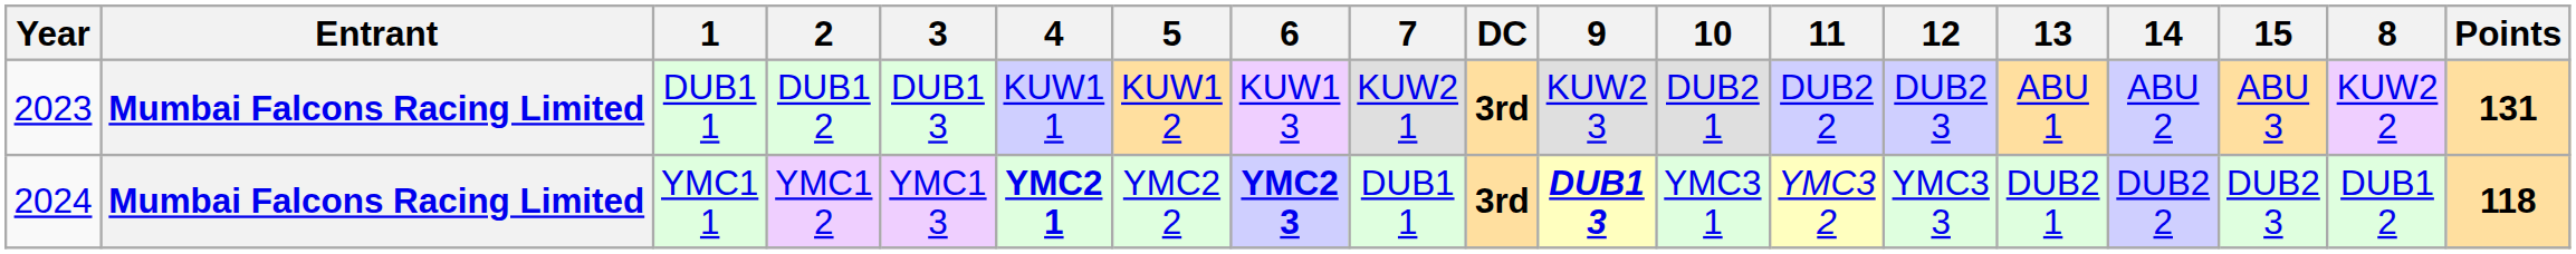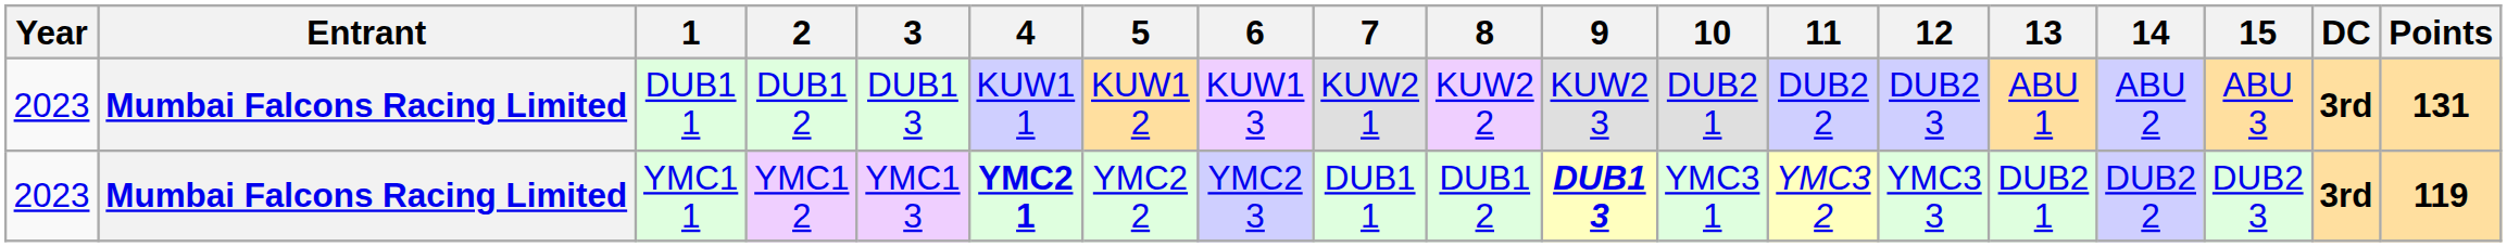 <table class="wikitable" style="text-align:center; font-size:85%;">
 <tr>
 <th>Year</th>
 <th>Entrant</th>
 <th>1</th>
 <th>2</th>
 <th>3</th>
 <th>4</th>
 <th>5</th>
 <th>6</th>
 <th>7</th>
-<th>DC</th>
+<th>8</th>
 <th>9</th>
 <th>10</th>
 <th>11</th>
 <th>12</th>
 <th>13</th>
 <th>14</th>
 <th>15</th>
-<th>8</th>
+<th>DC</th>
 <th>Points</th>
 </tr>
 <tr>
 <td><a href='#'>2023</a></td>
 <th nowrap><a href='#'>Mumbai Falcons Racing Limited</a></th>
 <td style="background:#DFFFDF;"><a href='#'>DUB1<br>1</a><br></td>
 <td style="background:#DFFFDF;"><a href='#'>DUB1<br>2</a><br></td>
 <td style="background:#DFFFDF;"><a href='#'>DUB1<br>3</a><br></td>
 <td style="background:#CFCFFF;"><a href='#'>KUW1<br>1</a><br></td>
 <td style="background:#FFDF9F;"><a href='#'>KUW1<br>2</a><br></td>
 <td style="background:#EFCFFF;"><a href='#'>KUW1<br>3</a><br></td>
 <td style="background:#DFDFDF;"><a href='#'>KUW2<br>1</a><br></td>
-<th style="background:#FFDF9F;">3rd</th>
+<td style="background:#EFCFFF;"><a href='#'>KUW2<br>2</a><br></td>
 <td style="background:#DFDFDF;"><a href='#'>KUW2<br>3</a><br></td>
 <td style="background:#DFDFDF;"><a href='#'>DUB2<br>1</a><br></td>
 <td style="background:#CFCFFF;"><a href='#'>DUB2<br>2</a><br></td>
 <td style="background:#CFCFFF;"><a href='#'>DUB2<br>3</a><br></td>
 <td style="background:#FFDF9F;"><a href='#'>ABU<br>1</a><br></td>
 <td style="background:#CFCFFF;"><a href='#'>ABU<br>2</a><br></td>
 <td style="background:#FFDF9F;"><a href='#'>ABU<br>3</a><br></td>
-<td style="background:#EFCFFF;"><a href='#'>KUW2<br>2</a><br></td>
+<th style="background:#FFDF9F;">3rd</th>
 <th style="background:#FFDF9F;">131</th>
 </tr>
 <tr>
-<td><a href='#'>2024</a></td>
+<td><a href='#'>2023</a></td>
 <th nowrap><a href='#'>Mumbai Falcons Racing Limited</a></th>
 <td style="background:#DFFFDF;"><a href='#'>YMC1<br>1</a><br></td>
 <td style="background:#EFCFFF;"><a href='#'>YMC1<br>2</a><br></td>
 <td style="background:#EFCFFF;"><a href='#'>YMC1<br>3</a><br></td>
 <td style="background:#DFFFDF;"><strong><a href='#'>YMC2<br>1</a><br></strong></td>
 <td style="background:#DFFFDF;"><a href='#'>YMC2<br>2</a><br></td>
-<td style="background:#CFCFFF;"><strong><a href='#'>YMC2<br>3</a><br></strong></td>
+<td style="background:#CFCFFF;"><a href='#'>YMC2<br>3</a><br></td>
 <td style="background:#DFFFDF;"><a href='#'>DUB1<br>1</a><br></td>
-<th style="background:#FFDF9F;">3rd</th>
+<td style="background:#DFFFDF;"><a href='#'>DUB1<br>2</a><br></td>
 <td style="background:#FFFFBF;"><strong><em><a href='#'>DUB1<br>3</a></em></strong><br></td>
 <td style="background:#DFFFDF;"><a href='#'>YMC3<br>1</a><br></td>
 <td style="background:#FFFFBF;"><em><a href='#'>YMC3<br>2</a></em><br></td>
 <td style="background:#DFFFDF;"><a href='#'>YMC3<br>3</a><br></td>
 <td style="background:#DFFFDF;"><a href='#'>DUB2<br>1</a><br></td>
 <td style="background:#CFCFFF;"><a href='#'>DUB2<br>2</a><br></td>
 <td style="background:#DFFFDF;"><a href='#'>DUB2<br>3</a><br></td>
-<td style="background:#DFFFDF;"><a href='#'>DUB1<br>2</a><br></td>
-<th style="background:#FFDF9F;">118</th>
+<th style="background:#FFDF9F;">3rd</th>
+<th style="background:#FFDF9F;">119</th>
 </tr>
 </table>
